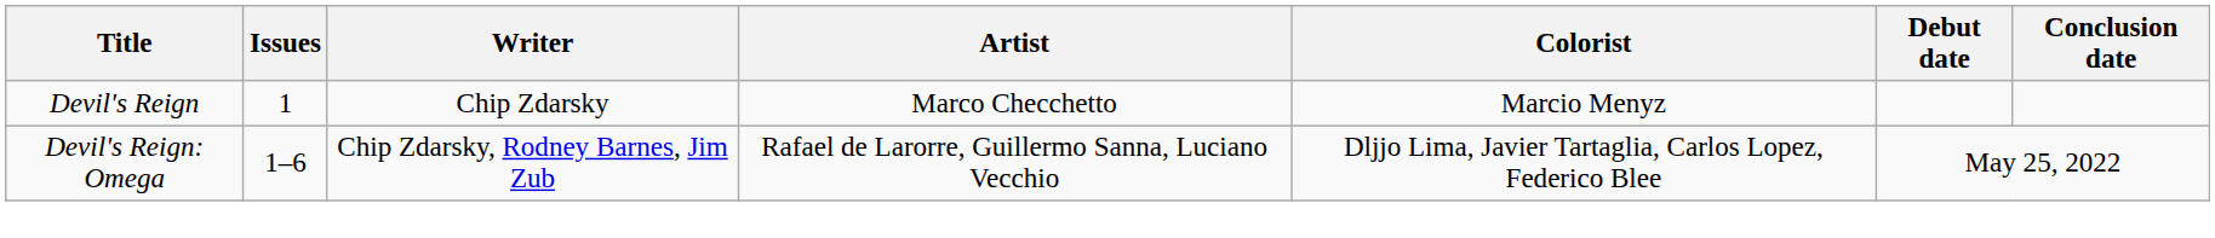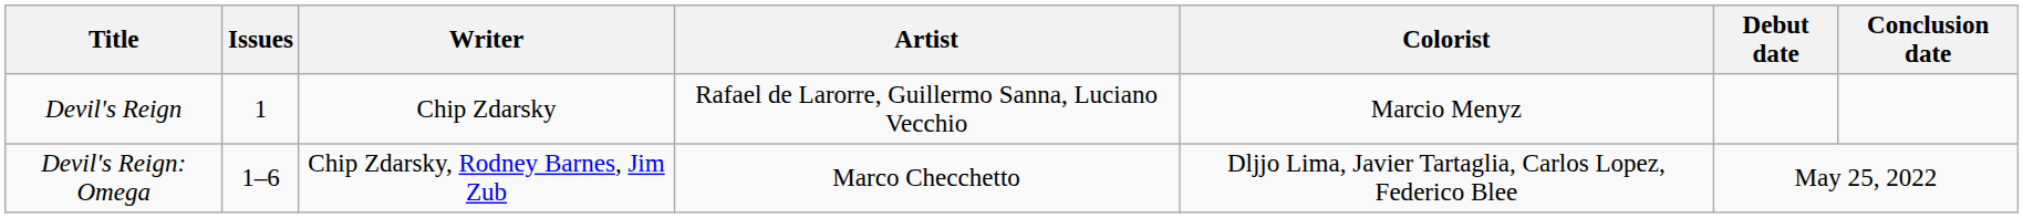 <table class="wikitable" style="text-align:center; width:100%">
 <tr>
 <th scope="col">Title</th>
 <th scope="col">Issues</th>
 <th scope="col">Writer</th>
 <th scope="col">Artist</th>
 <th scope="col">Colorist</th>
 <th scope="col">Debut date</th>
 <th scope="col">Conclusion date</th>
 </tr>
 <tr>
 <td><em>Devil's Reign</em></td>
 <td>1</td>
 <td>Chip Zdarsky</td>
-<td>Marco Checchetto</td>
+<td>Rafael de Larorre, Guillermo Sanna, Luciano Vecchio</td>
 <td>Marcio Menyz</td>
 <td></td>
 <td></td>
 </tr>
 <tr>
 <td><em>Devil's Reign: Omega</em></td>
 <td>1–6</td>
 <td>Chip Zdarsky, <a href='#'>Rodney Barnes</a>, <a href='#'>Jim Zub</a></td>
-<td>Rafael de Larorre, Guillermo Sanna, Luciano Vecchio</td>
+<td>Marco Checchetto</td>
 <td>Dljjo Lima, Javier Tartaglia, Carlos Lopez, Federico Blee</td>
 <td colspan="2">May 25, 2022</td>
 </tr>
 </table>
